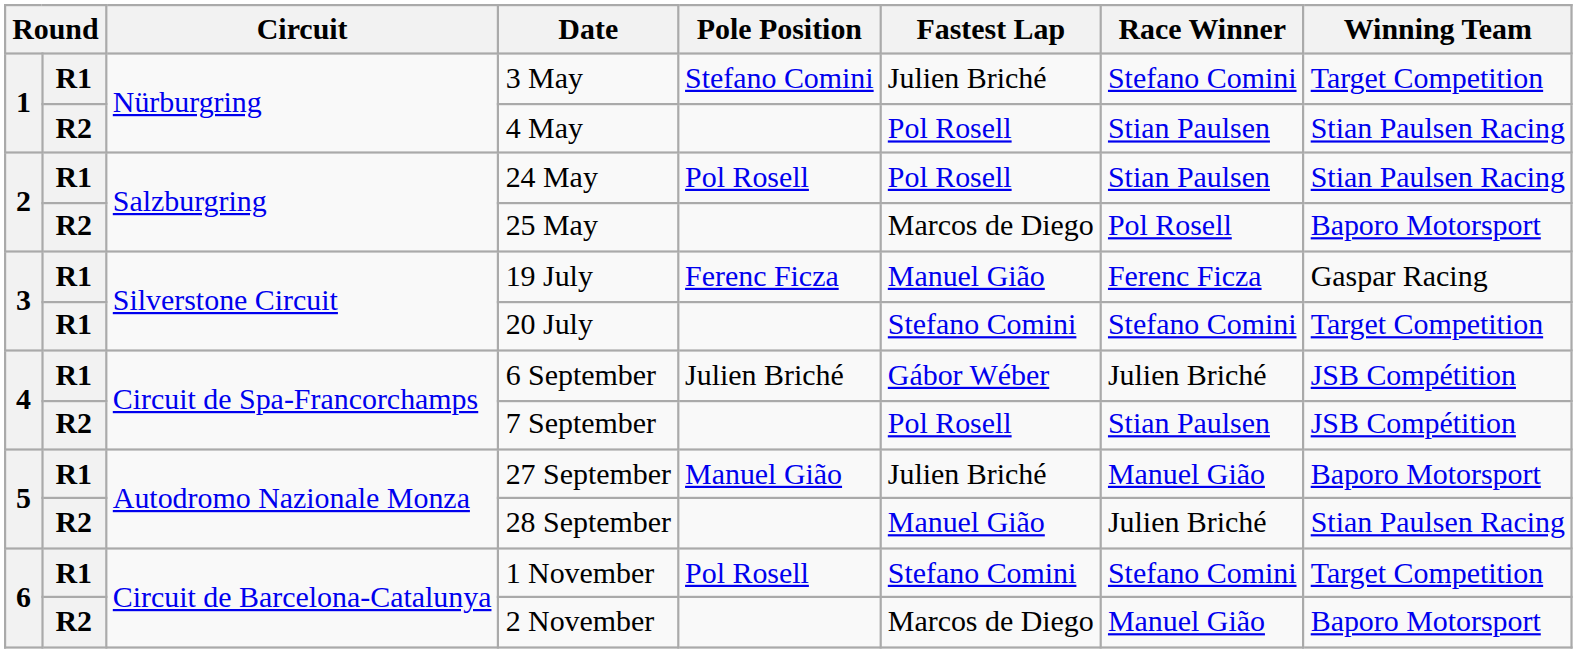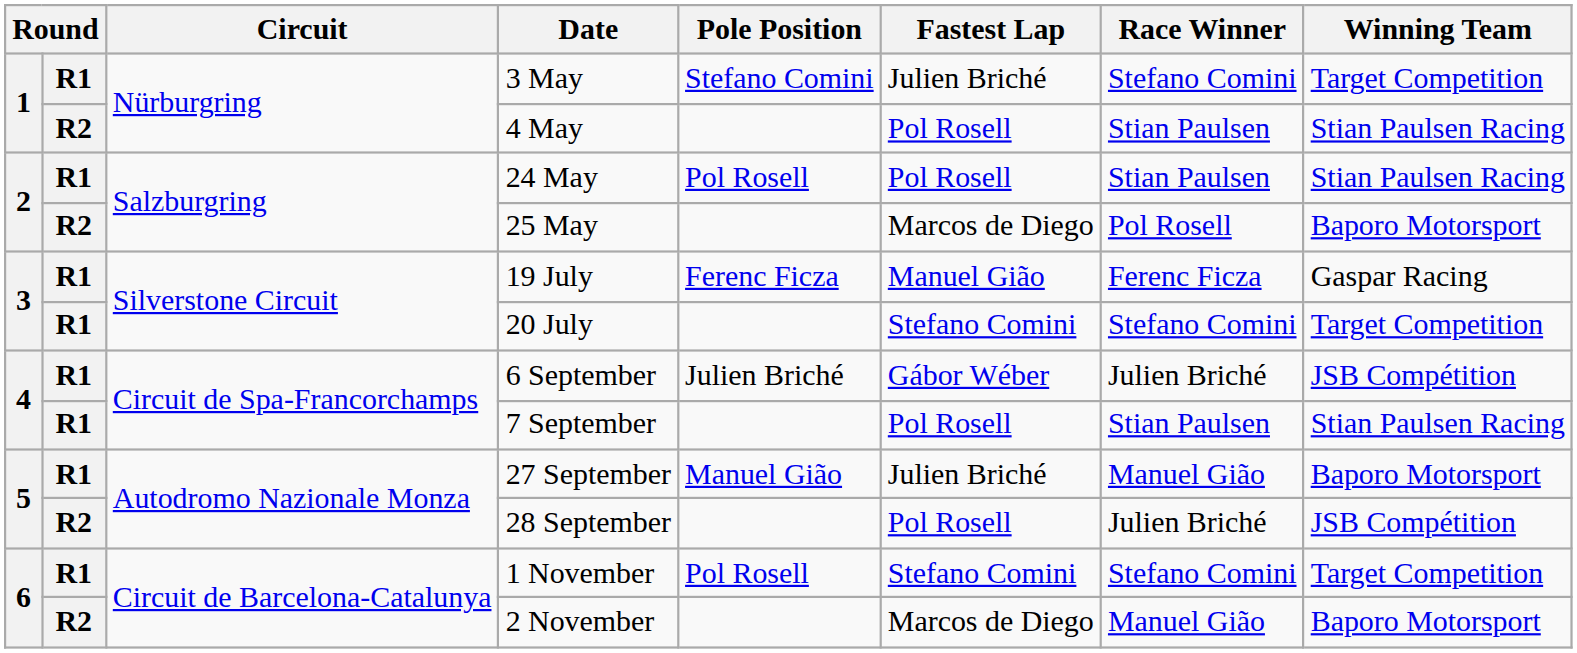 <table class="wikitable" style="font-size: 85%;">
 <tr>
 <th colspan=2>Round</th>
 <th>Circuit</th>
 <th>Date</th>
 <th>Pole Position</th>
 <th>Fastest Lap</th>
 <th>Race Winner</th>
 <th>Winning Team</th>
 </tr>
 <tr>
 <th rowspan=2>1</th>
 <th>R1</th>
 <td rowspan=2> <a href='#'>Nürburgring</a></td>
 <td>3 May</td>
 <td> <a href='#'>Stefano Comini</a></td>
 <td> Julien Briché</td>
 <td> <a href='#'>Stefano Comini</a></td>
 <td> <a href='#'>Target Competition</a></td>
 </tr>
 <tr>
 <th>R2</th>
 <td>4 May</td>
 <td></td>
 <td> <a href='#'>Pol Rosell</a></td>
 <td> <a href='#'>Stian Paulsen</a></td>
 <td> <a href='#'>Stian Paulsen Racing</a></td>
 </tr>
 <tr>
 <th rowspan=2>2</th>
 <th>R1</th>
 <td rowspan=2> <a href='#'>Salzburgring</a></td>
 <td>24 May</td>
 <td> <a href='#'>Pol Rosell</a></td>
 <td> <a href='#'>Pol Rosell</a></td>
 <td> <a href='#'>Stian Paulsen</a></td>
 <td> <a href='#'>Stian Paulsen Racing</a></td>
 </tr>
 <tr>
 <th>R2</th>
 <td>25 May</td>
 <td></td>
 <td> Marcos de Diego</td>
 <td> <a href='#'>Pol Rosell</a></td>
 <td> <a href='#'>Baporo Motorsport</a></td>
 </tr>
 <tr>
 <th rowspan=2>3</th>
 <th>R1</th>
 <td rowspan=2> <a href='#'>Silverstone Circuit</a></td>
 <td>19 July</td>
 <td> <a href='#'>Ferenc Ficza</a></td>
 <td> <a href='#'>Manuel Gião</a></td>
 <td> <a href='#'>Ferenc Ficza</a></td>
 <td> Gaspar Racing</td>
 </tr>
 <tr>
 <th>R1</th>
 <td>20 July</td>
 <td></td>
 <td> <a href='#'>Stefano Comini</a></td>
 <td> <a href='#'>Stefano Comini</a></td>
 <td> <a href='#'>Target Competition</a></td>
 </tr>
 <tr>
 <th rowspan=2>4</th>
 <th>R1</th>
 <td rowspan=2> <a href='#'>Circuit de Spa-Francorchamps</a></td>
 <td>6 September</td>
 <td> Julien Briché</td>
 <td> <a href='#'>Gábor Wéber</a></td>
 <td> Julien Briché</td>
 <td> <a href='#'>JSB Compétition</a></td>
 </tr>
 <tr>
-<th>R2</th>
+<th>R1</th>
 <td>7 September</td>
 <td></td>
 <td> <a href='#'>Pol Rosell</a></td>
 <td> <a href='#'>Stian Paulsen</a></td>
-<td> <a href='#'>JSB Compétition</a></td>
+<td> <a href='#'>Stian Paulsen Racing</a></td>
 </tr>
 <tr>
 <th rowspan=2>5</th>
 <th>R1</th>
 <td rowspan=2> <a href='#'>Autodromo Nazionale Monza</a></td>
 <td>27 September</td>
 <td> <a href='#'>Manuel Gião</a></td>
 <td> Julien Briché</td>
 <td> <a href='#'>Manuel Gião</a></td>
 <td> <a href='#'>Baporo Motorsport</a></td>
 </tr>
 <tr>
 <th>R2</th>
 <td>28 September</td>
 <td></td>
-<td> <a href='#'>Manuel Gião</a></td>
+<td> <a href='#'>Pol Rosell</a></td>
 <td> Julien Briché</td>
-<td> <a href='#'>Stian Paulsen Racing</a></td>
+<td> <a href='#'>JSB Compétition</a></td>
 </tr>
 <tr>
 <th rowspan=2>6</th>
 <th>R1</th>
 <td rowspan=2> <a href='#'>Circuit de Barcelona-Catalunya</a></td>
 <td>1 November</td>
 <td> <a href='#'>Pol Rosell</a></td>
 <td> <a href='#'>Stefano Comini</a></td>
 <td> <a href='#'>Stefano Comini</a></td>
 <td> <a href='#'>Target Competition</a></td>
 </tr>
 <tr>
 <th>R2</th>
 <td>2 November</td>
 <td></td>
 <td> Marcos de Diego</td>
 <td> <a href='#'>Manuel Gião</a></td>
 <td> <a href='#'>Baporo Motorsport</a></td>
 </tr>
 </table>
